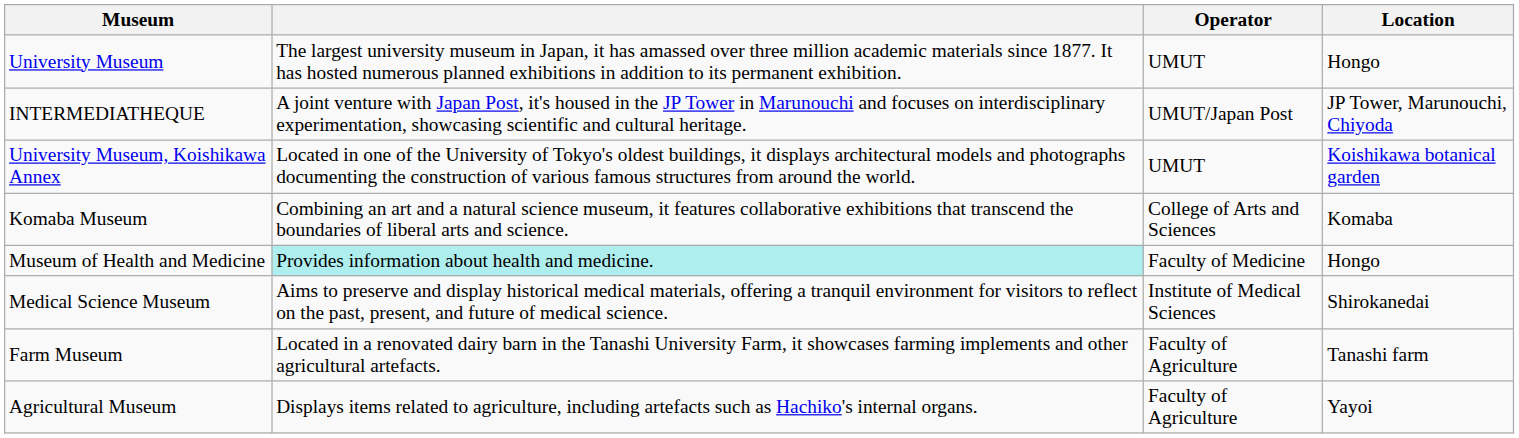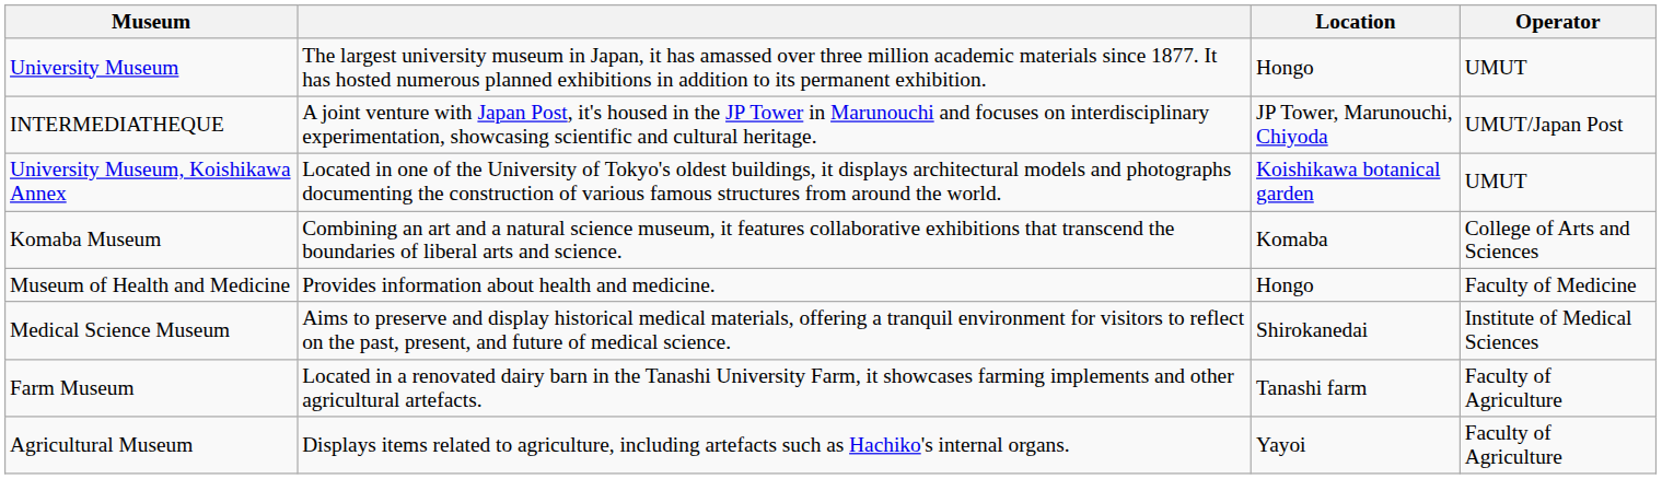 <table class="wikitable">
 <tr>
 <th>Museum</th>
 <th></th>
+<th>Location</th>
 <th>Operator</th>
-<th>Location</th>
 </tr>
 <tr>
 <td><a href='#'>University Museum</a></td>
 <td>The largest university museum in Japan, it has amassed over three million academic materials since 1877. It has hosted numerous planned exhibitions in addition to its permanent exhibition.</td>
+<td>Hongo</td>
 <td>UMUT</td>
-<td>Hongo</td>
 </tr>
 <tr>
 <td>INTERMEDIATHEQUE</td>
 <td>A joint venture with <a href='#'>Japan Post</a>, it's housed in the <a href='#'>JP Tower</a> in <a href='#'>Marunouchi</a> and focuses on interdisciplinary experimentation, showcasing scientific and cultural heritage.</td>
+<td>JP Tower, Marunouchi, <a href='#'>Chiyoda</a></td>
 <td>UMUT/Japan Post</td>
-<td>JP Tower, Marunouchi, <a href='#'>Chiyoda</a></td>
 </tr>
 <tr>
 <td><a href='#'>University Museum, Koishikawa Annex</a></td>
 <td>Located in one of the University of Tokyo's oldest buildings, it displays architectural models and photographs documenting the construction of various famous structures from around the world.</td>
+<td><a href='#'>Koishikawa botanical garden</a></td>
 <td>UMUT</td>
-<td><a href='#'>Koishikawa botanical garden</a></td>
 </tr>
 <tr>
 <td>Komaba Museum</td>
 <td>Combining an art and a natural science museum, it features collaborative exhibitions that transcend the boundaries of liberal arts and science.</td>
+<td>Komaba</td>
 <td>College of Arts and Sciences</td>
-<td>Komaba</td>
 </tr>
 <tr>
 <td>Museum of Health and Medicine</td>
-<td style="background: paleturquoise;">Provides information about health and medicine.</td>
+<td>Provides information about health and medicine.</td>
+<td>Hongo</td>
 <td>Faculty of Medicine</td>
-<td>Hongo</td>
 </tr>
 <tr>
 <td>Medical Science Museum</td>
 <td>Aims to preserve and display historical medical materials, offering a tranquil environment for visitors to reflect on the past, present, and future of medical science.</td>
+<td>Shirokanedai</td>
 <td>Institute of Medical Sciences</td>
-<td>Shirokanedai</td>
 </tr>
 <tr>
 <td>Farm Museum</td>
 <td>Located in a renovated dairy barn in the Tanashi University Farm, it showcases farming implements and other agricultural artefacts.</td>
+<td>Tanashi farm</td>
 <td>Faculty of Agriculture</td>
-<td>Tanashi farm</td>
 </tr>
 <tr>
 <td>Agricultural Museum</td>
 <td>Displays items related to agriculture, including artefacts such as <a href='#'>Hachiko</a>'s internal organs.</td>
+<td>Yayoi</td>
 <td>Faculty of Agriculture</td>
-<td>Yayoi</td>
 </tr>
 </table>
